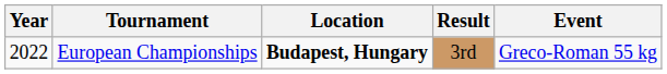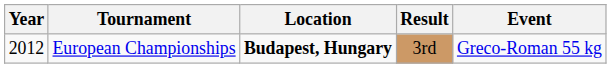 <table class="wikitable" style="font-size:95%;">
 <tr>
 <th>Year</th>
 <th>Tournament</th>
 <th>Location</th>
 <th>Result</th>
 <th>Event</th>
 </tr>
 <tr>
-<td>2022</td>
+<td>2012</td>
 <td><a href='#'>European Championships</a></td>
 <td><strong>Budapest, Hungary</strong></td>
 <td align="center" bgcolor="cc9966">3rd</td>
 <td><a href='#'>Greco-Roman 55 kg</a></td>
 </tr>
 </table>
